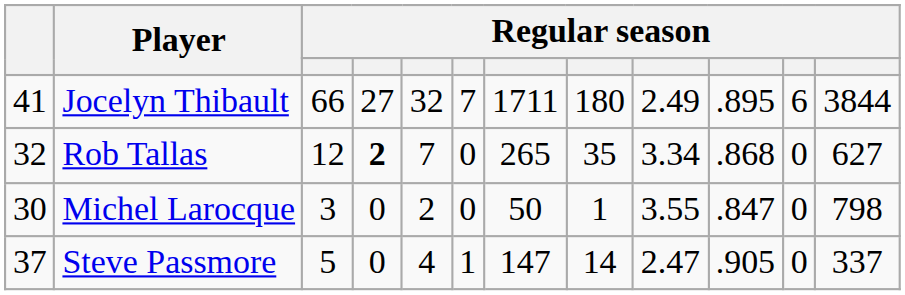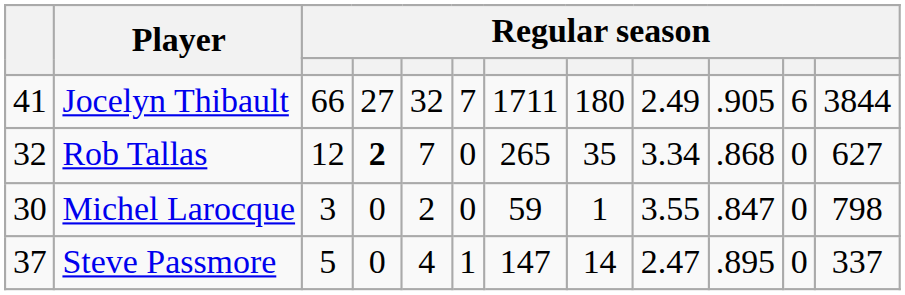 <table class="wikitable plainrowheaders" style="text-align:center;">
 <tr>
 <th scope="col" rowspan="2"></th>
 <th scope="col" rowspan="2">Player</th>
 <th scope=colgroup colspan=10>Regular season</th>
 </tr>
 <tr>
 <th scope="col"></th>
 <th scope="col"></th>
 <th scope="col"></th>
 <th scope="col"></th>
 <th scope="col"></th>
 <th scope="col"></th>
 <th scope="col"></th>
 <th scope="col"></th>
 <th scope="col"></th>
 <th scope="col"></th>
 </tr>
 <tr>
 <td scope="row">41</td>
 <td align="left"><a href='#'>Jocelyn Thibault</a></td>
 <td>66</td>
 <td>27</td>
 <td>32</td>
 <td>7</td>
 <td>1711</td>
 <td>180</td>
 <td>2.49</td>
-<td>.895</td>
+<td>.905</td>
 <td>6</td>
 <td>3844</td>
 </tr>
 <tr>
 <td scope="row">32</td>
 <td align="left"><a href='#'>Rob Tallas</a></td>
 <td>12</td>
 <td><strong>2</strong></td>
 <td>7</td>
 <td>0</td>
 <td>265</td>
 <td>35</td>
 <td>3.34</td>
 <td>.868</td>
 <td>0</td>
 <td>627</td>
 </tr>
 <tr>
 <td scope="row">30</td>
 <td align="left"><a href='#'>Michel Larocque</a></td>
 <td>3</td>
 <td>0</td>
 <td>2</td>
 <td>0</td>
-<td>50</td>
+<td>59</td>
 <td>1</td>
 <td>3.55</td>
 <td>.847</td>
 <td>0</td>
 <td>798</td>
 </tr>
 <tr>
 <td scope="row">37</td>
 <td align="left"><a href='#'>Steve Passmore</a></td>
 <td>5</td>
 <td>0</td>
 <td>4</td>
 <td>1</td>
 <td>147</td>
 <td>14</td>
 <td>2.47</td>
-<td>.905</td>
+<td>.895</td>
 <td>0</td>
 <td>337</td>
 </tr>
 </table>
